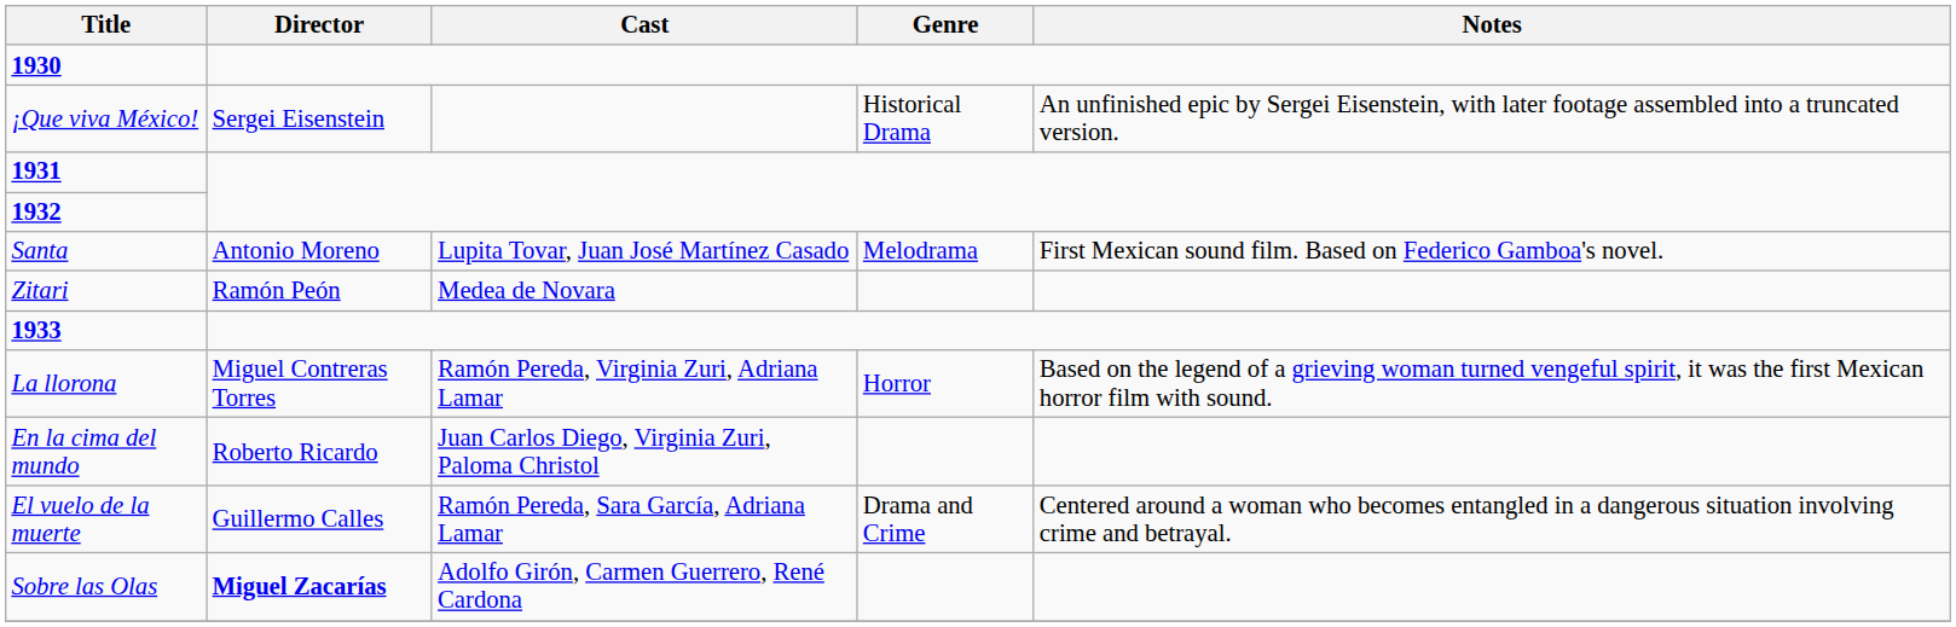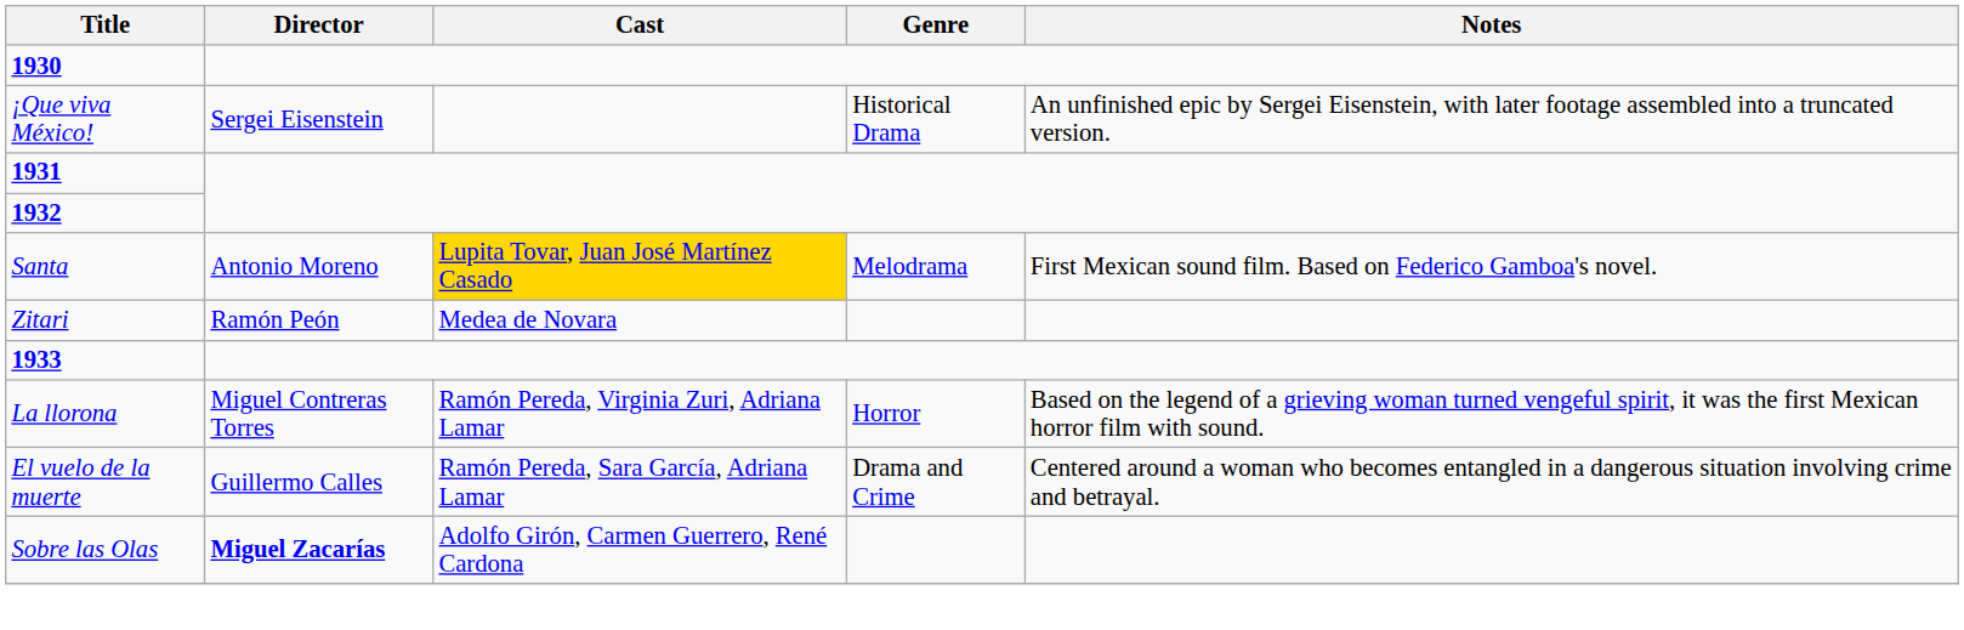 <table class="wikitable">
 <tr>
 <th>Title</th>
 <th>Director</th>
 <th>Cast</th>
 <th>Genre</th>
 <th>Notes</th>
 </tr>
 <tr>
 <td><strong><a href='#'>1930</a></strong></td>
 </tr>
 <tr>
 <td><em><a href='#'>¡Que viva México!</a></em></td>
 <td><a href='#'>Sergei Eisenstein</a></td>
 <td></td>
 <td>Historical <a href='#'>Drama</a></td>
 <td>An unfinished epic by Sergei Eisenstein, with later footage assembled into a truncated version.</td>
 </tr>
 <tr>
 <td><strong><a href='#'>1931</a></strong></td>
 </tr>
 <tr>
 <td><strong><a href='#'>1932</a></strong></td>
 </tr>
 <tr>
 <td><em><a href='#'>Santa</a></em></td>
 <td><a href='#'>Antonio Moreno</a></td>
-<td><a href='#'>Lupita Tovar</a>, <a href='#'>Juan José Martínez Casado</a></td>
+<td style="background: gold;"><a href='#'>Lupita Tovar</a>, <a href='#'>Juan José Martínez Casado</a></td>
 <td><a href='#'>Melodrama</a></td>
 <td>First Mexican sound film. Based on <a href='#'>Federico Gamboa</a>'s novel.</td>
 </tr>
 <tr>
 <td><em><a href='#'>Zitari</a></em></td>
 <td><a href='#'>Ramón Peón</a></td>
 <td><a href='#'>Medea de Novara</a></td>
 <td></td>
 <td></td>
 </tr>
 <tr>
 <td><strong><a href='#'>1933</a></strong></td>
 </tr>
 <tr>
 <td><em><a href='#'>La llorona</a></em></td>
 <td><a href='#'>Miguel Contreras Torres</a></td>
 <td><a href='#'>Ramón Pereda</a>, <a href='#'>Virginia Zuri</a>, <a href='#'>Adriana Lamar</a></td>
 <td><a href='#'>Horror</a></td>
 <td>Based on the legend of a <a href='#'>grieving woman turned vengeful spirit</a>, it was the first Mexican horror film with sound.</td>
 </tr>
 <tr>
-<td><em><a href='#'>En la cima del mundo</a></em></td>
-<td><a href='#'>Roberto Ricardo</a></td>
-<td><a href='#'>Juan Carlos Diego</a>, <a href='#'>Virginia Zuri</a>, <a href='#'>Paloma Christol</a></td>
-<td></td>
-<td></td>
-</tr>
-<tr>
 <td><em><a href='#'>El vuelo de la muerte</a></em></td>
 <td><a href='#'>Guillermo Calles</a></td>
 <td><a href='#'>Ramón Pereda</a>, <a href='#'>Sara García</a>, <a href='#'>Adriana Lamar</a></td>
 <td>Drama and <a href='#'>Crime</a></td>
 <td>Centered around a woman who becomes entangled in a dangerous situation involving crime and betrayal.</td>
 </tr>
 <tr>
 <td><em><a href='#'>Sobre las Olas</a></em></td>
 <td><strong><a href='#'>Miguel Zacarías</a></strong></td>
 <td><a href='#'>Adolfo Girón</a>, <a href='#'>Carmen Guerrero</a>, <a href='#'>René Cardona</a></td>
 <td></td>
 <td></td>
 </tr>
 <tr>
 </tr>
 </table>
